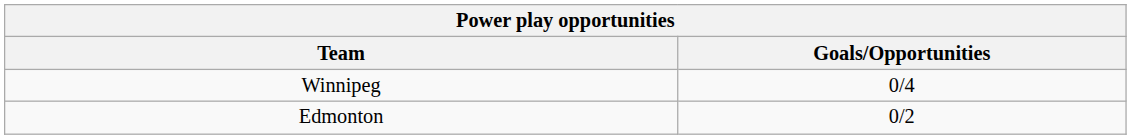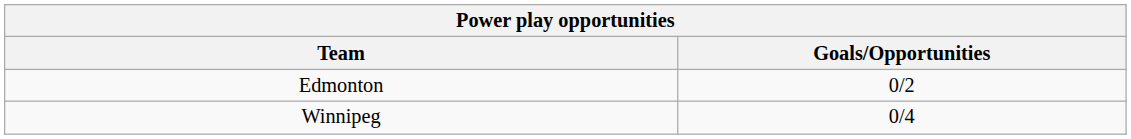 <table class="wikitable" style="width:100%;text-align: center;">
 <tr>
 <th colspan=2>Power play opportunities</th>
 </tr>
 <tr>
 <th style="width:60%;">Team</th>
 <th style="width:40%;">Goals/Opportunities</th>
 </tr>
 <tr>
+<td>Edmonton</td>
+<td>0/2</td>
+</tr>
+<tr>
 <td>Winnipeg</td>
 <td>0/4</td>
 </tr>
-<tr>
-<td>Edmonton</td>
-<td>0/2</td>
-</tr>
 </table>
